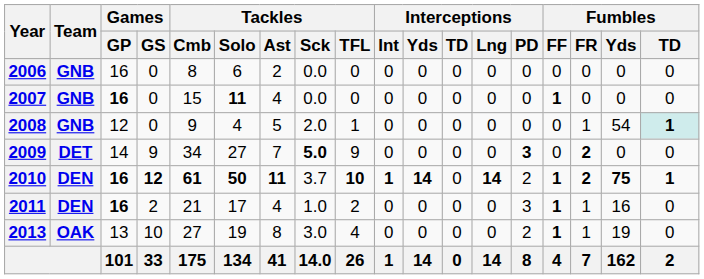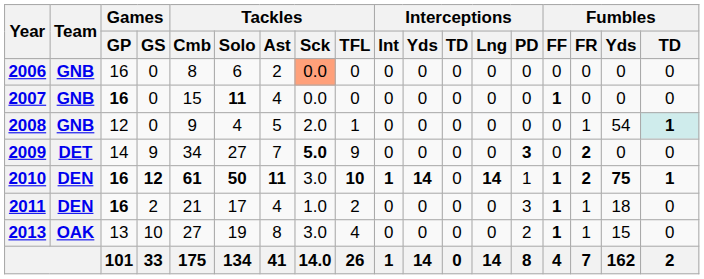 <table class="wikitable" style="text-align:center">
 <tr>
 <th rowspan="2">Year</th>
 <th rowspan="2">Team</th>
 <th colspan="2">Games</th>
 <th colspan="5">Tackles</th>
 <th colspan="5">Interceptions</th>
 <th colspan="4">Fumbles</th>
 </tr>
 <tr>
 <th>GP</th>
 <th>GS</th>
 <th>Cmb</th>
 <th>Solo</th>
 <th>Ast</th>
 <th>Sck</th>
 <th>TFL</th>
 <th>Int</th>
 <th>Yds</th>
 <th>TD</th>
 <th>Lng</th>
 <th>PD</th>
 <th>FF</th>
 <th>FR</th>
 <th>Yds</th>
 <th>TD</th>
 </tr>
 <tr>
 <th><a href='#'>2006</a></th>
 <th><a href='#'>GNB</a></th>
 <td>16</td>
 <td>0</td>
 <td>8</td>
 <td>6</td>
 <td>2</td>
-<td>0.0</td>
+<td style="background: lightsalmon;">0.0</td>
 <td>0</td>
 <td>0</td>
 <td>0</td>
 <td>0</td>
 <td>0</td>
 <td>0</td>
 <td>0</td>
 <td>0</td>
 <td>0</td>
 <td>0</td>
 </tr>
 <tr>
 <th><a href='#'>2007</a></th>
 <th><a href='#'>GNB</a></th>
 <td><strong>16</strong></td>
 <td>0</td>
 <td>15</td>
 <td><strong>11</strong></td>
 <td>4</td>
 <td>0.0</td>
 <td>0</td>
 <td>0</td>
 <td>0</td>
 <td>0</td>
 <td>0</td>
 <td>0</td>
 <td><strong>1</strong></td>
 <td>0</td>
 <td>0</td>
 <td>0</td>
 </tr>
 <tr>
 <th><a href='#'>2008</a></th>
 <th><a href='#'>GNB</a></th>
 <td>12</td>
 <td>0</td>
 <td>9</td>
 <td>4</td>
 <td>5</td>
 <td>2.0</td>
 <td>1</td>
 <td>0</td>
 <td>0</td>
 <td>0</td>
 <td>0</td>
 <td>0</td>
 <td>0</td>
 <td>1</td>
 <td>54</td>
 <td style="background:#cfecec; width:3em;"><strong>1</strong></td>
 </tr>
 <tr>
 <th><a href='#'>2009</a></th>
 <th><a href='#'>DET</a></th>
 <td>14</td>
 <td>9</td>
 <td>34</td>
 <td>27</td>
 <td>7</td>
 <td><strong>5.0</strong></td>
 <td>9</td>
 <td>0</td>
 <td>0</td>
 <td>0</td>
 <td>0</td>
 <td><strong>3</strong></td>
 <td>0</td>
 <td><strong>2</strong></td>
 <td>0</td>
 <td>0</td>
 </tr>
 <tr>
 <th><a href='#'>2010</a></th>
 <th><a href='#'>DEN</a></th>
 <td><strong>16</strong></td>
 <td><strong>12</strong></td>
 <td><strong>61</strong></td>
 <td><strong>50</strong></td>
 <td><strong>11</strong></td>
-<td>3.7</td>
+<td>3.0</td>
 <td><strong>10</strong></td>
 <td><strong>1</strong></td>
 <td><strong>14</strong></td>
 <td>0</td>
 <td><strong>14</strong></td>
-<td>2</td>
+<td>1</td>
 <td><strong>1</strong></td>
 <td><strong>2</strong></td>
 <td><strong>75</strong></td>
 <td><strong>1</strong></td>
 </tr>
 <tr>
 <th><a href='#'>2011</a></th>
 <th><a href='#'>DEN</a></th>
 <td><strong>16</strong></td>
 <td>2</td>
 <td>21</td>
 <td>17</td>
 <td>4</td>
 <td>1.0</td>
 <td>2</td>
 <td>0</td>
 <td>0</td>
 <td>0</td>
 <td>0</td>
 <td>3</td>
 <td><strong>1</strong></td>
 <td>1</td>
-<td>16</td>
+<td>18</td>
 <td>0</td>
 </tr>
 <tr>
 <th><a href='#'>2013</a></th>
 <th><a href='#'>OAK</a></th>
 <td>13</td>
 <td>10</td>
 <td>27</td>
 <td>19</td>
 <td>8</td>
 <td>3.0</td>
 <td>4</td>
 <td>0</td>
 <td>0</td>
 <td>0</td>
 <td>0</td>
 <td>2</td>
 <td><strong>1</strong></td>
 <td>1</td>
-<td>19</td>
+<td>15</td>
 <td>0</td>
 </tr>
 <tr>
 <th colspan="2"></th>
 <th>101</th>
 <th>33</th>
 <th>175</th>
 <th>134</th>
 <th>41</th>
 <th>14.0</th>
 <th>26</th>
 <th>1</th>
 <th>14</th>
 <th>0</th>
 <th>14</th>
 <th>8</th>
 <th>4</th>
 <th>7</th>
 <th>162</th>
 <th>2</th>
 </tr>
 </table>
